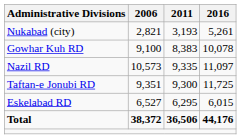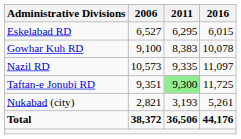 <table class="wikitable">
 <tr>
 <th>Administrative Divisions</th>
 <th>2006</th>
 <th>2011</th>
 <th>2016</th>
 </tr>
 <tr>
-<td><a href='#'>Nukabad</a> (city)</td>
-<td style="text-align: right;">2,821</td>
-<td style="text-align: right;">3,193</td>
-<td style="text-align: right;">5,261</td>
+<td><a href='#'>Eskelabad RD</a></td>
+<td style="text-align: right;">6,527</td>
+<td style="text-align: right;">6,295</td>
+<td style="text-align: right;">6,015</td>
 </tr>
 <tr>
 <td><a href='#'>Gowhar Kuh RD</a></td>
 <td style="text-align: right;">9,100</td>
 <td style="text-align: right;">8,383</td>
 <td style="text-align: right;">10,078</td>
 </tr>
 <tr>
 <td><a href='#'>Nazil RD</a></td>
 <td style="text-align: right;">10,573</td>
 <td style="text-align: right;">9,335</td>
 <td style="text-align: right;">11,097</td>
 </tr>
 <tr>
 <td><a href='#'>Taftan-e Jonubi RD</a></td>
 <td style="text-align: right;">9,351</td>
-<td style="text-align: right;">9,300</td>
+<td style="background: lightgreen; text-align: right;">9,300</td>
 <td style="text-align: right;">11,725</td>
 </tr>
 <tr>
-<td><a href='#'>Eskelabad RD</a></td>
-<td style="text-align: right;">6,527</td>
-<td style="text-align: right;">6,295</td>
-<td style="text-align: right;">6,015</td>
+<td><a href='#'>Nukabad</a> (city)</td>
+<td style="text-align: right;">2,821</td>
+<td style="text-align: right;">3,193</td>
+<td style="text-align: right;">5,261</td>
 </tr>
 <tr>
 <td><strong>Total</strong></td>
 <td style="text-align: right;"><strong>38,372</strong></td>
 <td style="text-align: right;"><strong>36,506</strong></td>
 <td style="text-align: right;"><strong>44,176</strong></td>
 </tr>
 <tr>
 <td colspan=4></td>
 </tr>
 </table>
